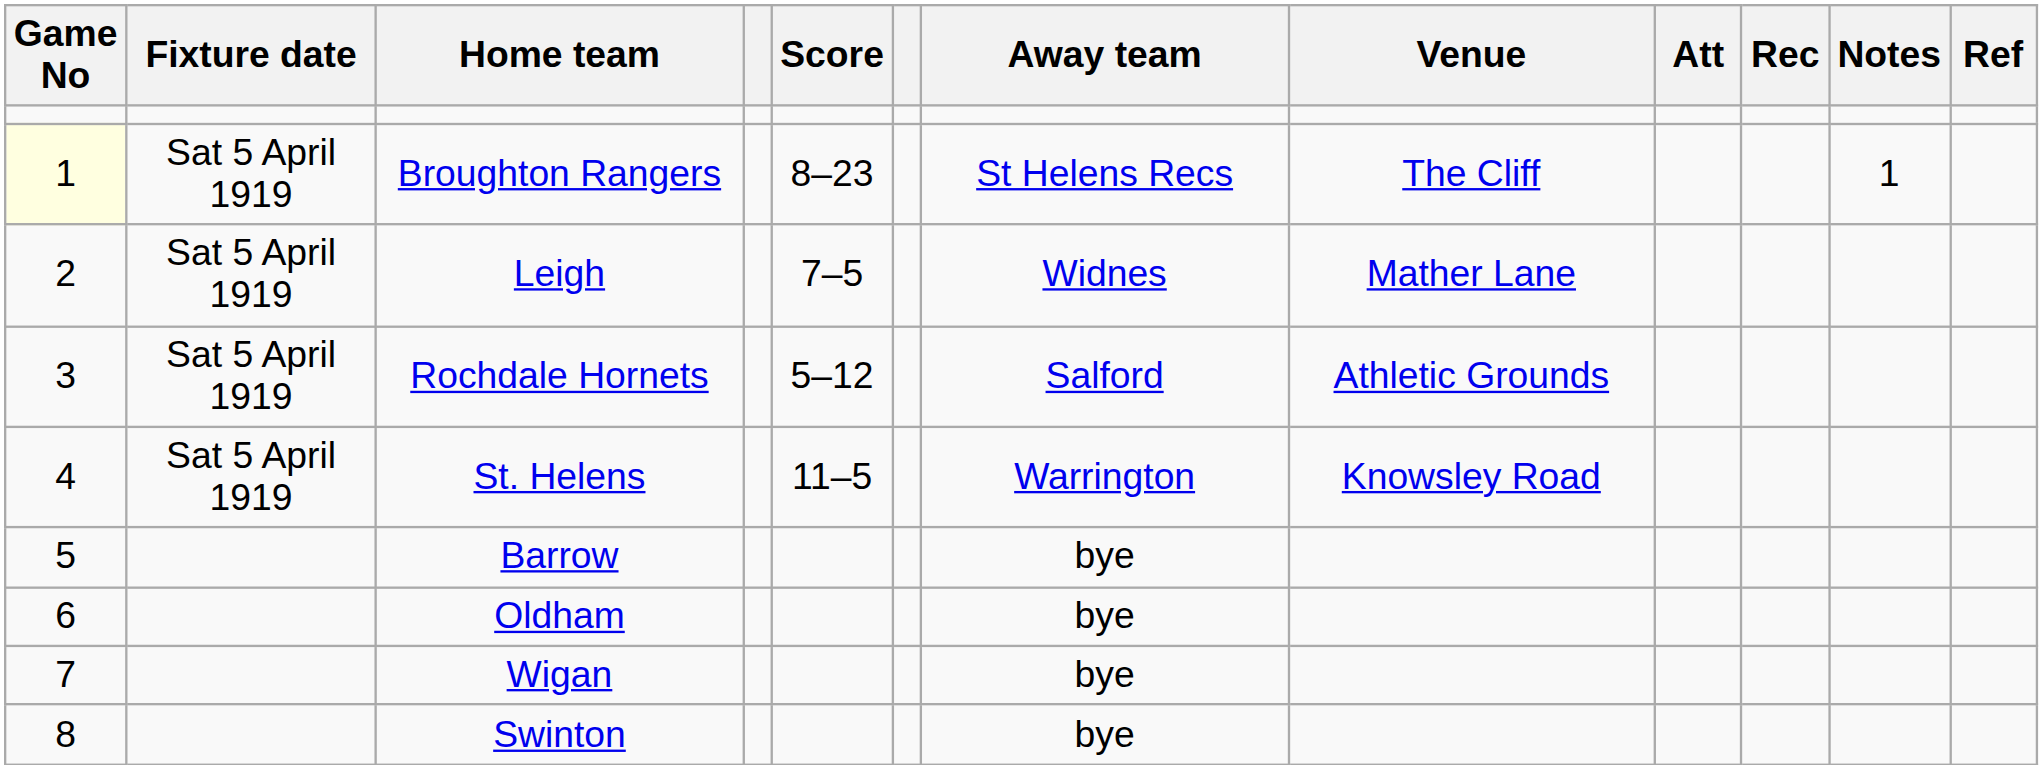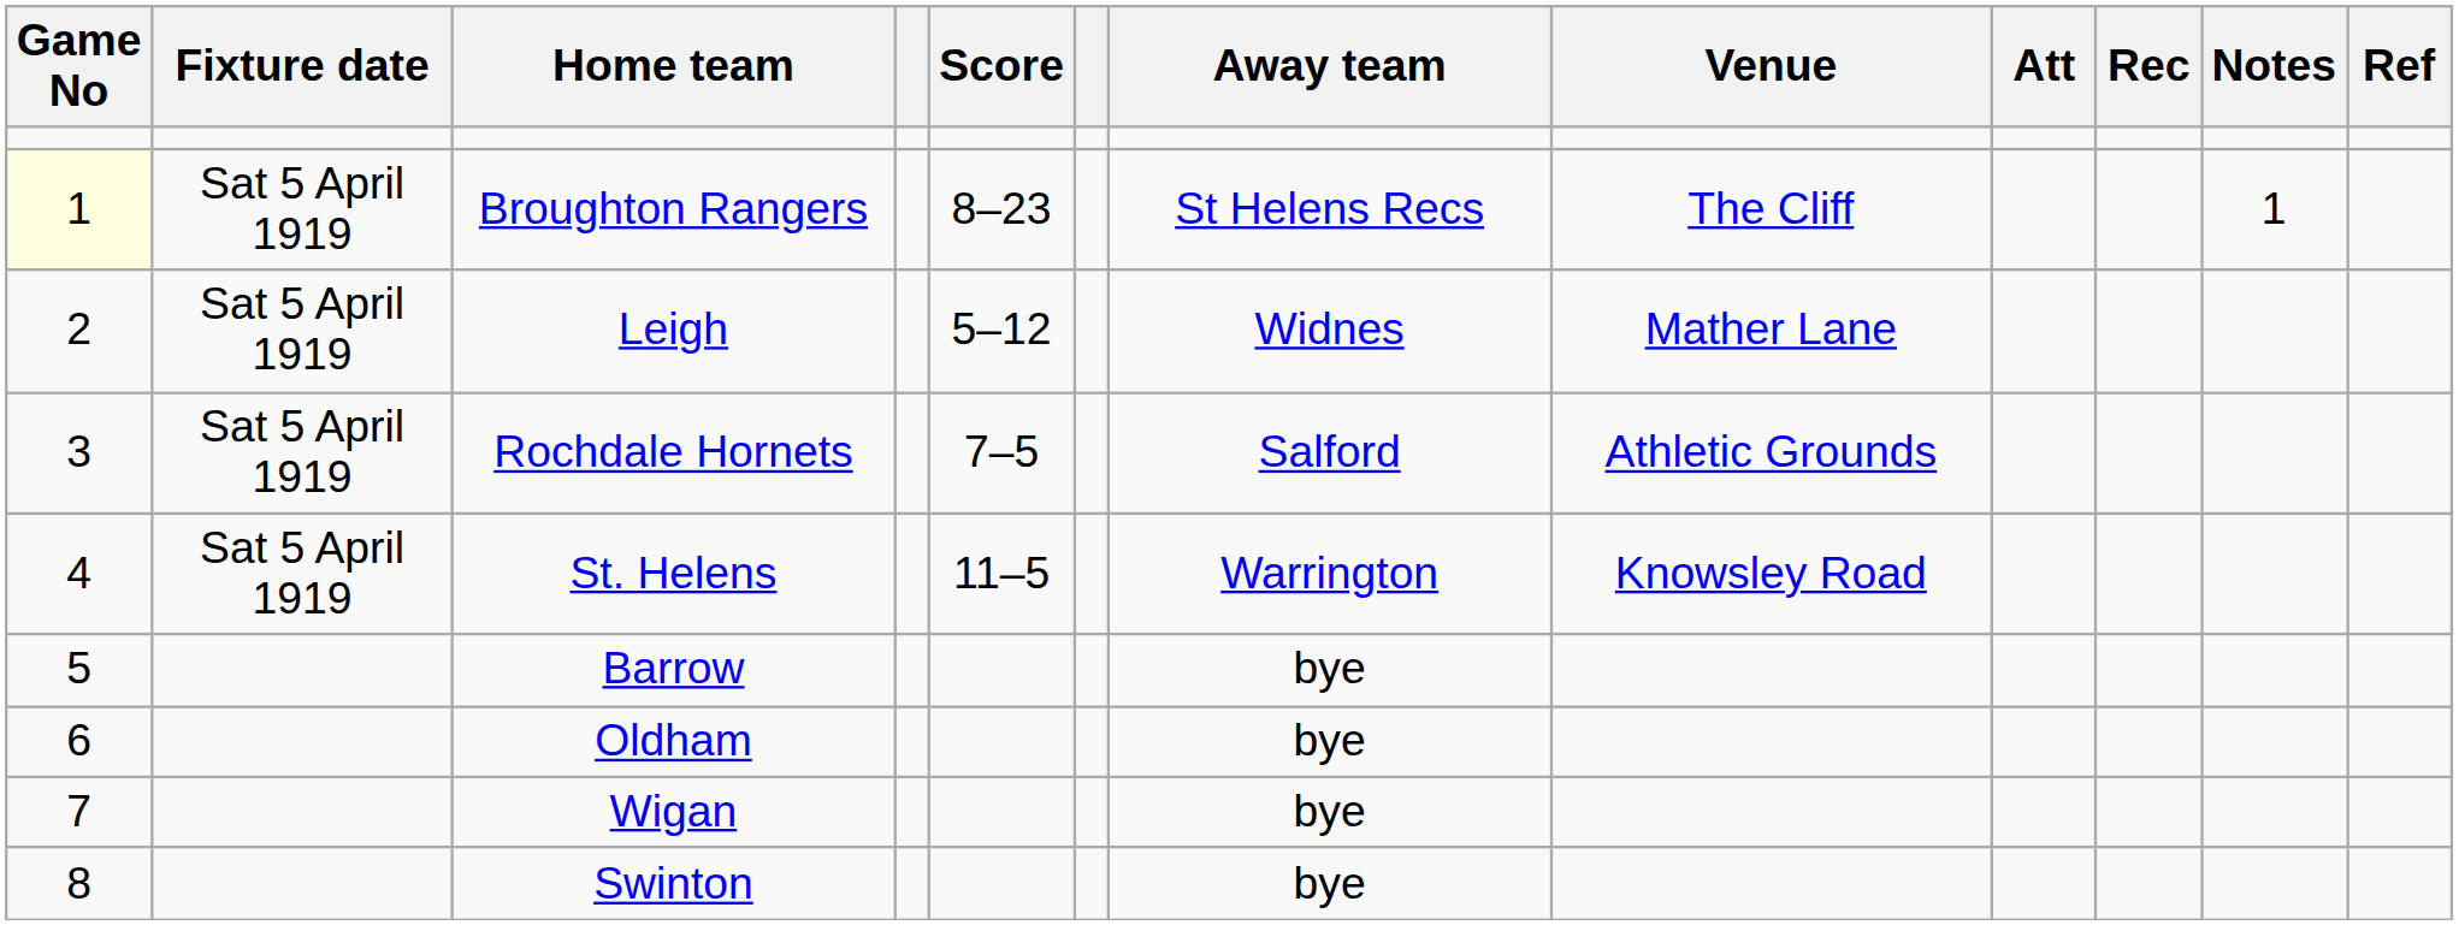 <table class="wikitable" style="text-align:center;">
 <tr>
 <th width=20 abbr="No">Game No</th>
 <th width=100 abbr="Date">Fixture date</th>
 <th width=150 abbr="Home team">Home team</th>
 <th width=5 abbr="space"></th>
 <th width=20 abbr="Score">Score</th>
 <th width=5 abbr="space"></th>
 <th width=150 abbr="Away team">Away team</th>
 <th width=150 abbr="Venue">Venue</th>
 <th width=30 abbr="Att">Att</th>
 <th width=30 abbr="Rec">Rec</th>
 <th width=20 abbr="Notes">Notes</th>
 <th width=30 abbr="Ref">Ref</th>
 </tr>
 <tr>
 <td></td>
 <td></td>
 <td></td>
 <td></td>
 <td></td>
 <td></td>
 <td></td>
 <td></td>
 <td></td>
 <td></td>
 <td></td>
 </tr>
 <tr>
 <td style="background: lightyellow;">1</td>
 <td>Sat 5 April 1919</td>
 <td><a href='#'>Broughton Rangers</a></td>
 <td></td>
 <td>8–23</td>
 <td></td>
 <td><a href='#'>St Helens Recs</a></td>
 <td><a href='#'>The Cliff</a></td>
 <td></td>
 <td></td>
 <td>1</td>
 <td></td>
 </tr>
 <tr>
 <td>2</td>
 <td>Sat 5 April 1919</td>
 <td><a href='#'>Leigh</a></td>
 <td></td>
-<td>7–5</td>
+<td>5–12</td>
 <td></td>
 <td><a href='#'>Widnes</a></td>
 <td><a href='#'>Mather Lane</a></td>
 <td></td>
 <td></td>
 <td></td>
 <td></td>
 </tr>
 <tr>
 <td>3</td>
 <td>Sat 5 April 1919</td>
 <td><a href='#'>Rochdale Hornets</a></td>
 <td></td>
-<td>5–12</td>
+<td>7–5</td>
 <td></td>
 <td><a href='#'>Salford</a></td>
 <td><a href='#'>Athletic Grounds</a></td>
 <td></td>
 <td></td>
 <td></td>
 <td></td>
 </tr>
 <tr>
 <td>4</td>
 <td>Sat 5 April 1919</td>
 <td><a href='#'>St. Helens</a></td>
 <td></td>
 <td>11–5</td>
 <td></td>
 <td><a href='#'>Warrington</a></td>
 <td><a href='#'>Knowsley Road</a></td>
 <td></td>
 <td></td>
 <td></td>
 <td></td>
 </tr>
 <tr>
 <td>5</td>
 <td></td>
 <td><a href='#'>Barrow</a></td>
 <td></td>
 <td></td>
 <td></td>
 <td>bye</td>
 <td></td>
 <td></td>
 <td></td>
 <td></td>
 <td></td>
 </tr>
 <tr>
 <td>6</td>
 <td></td>
 <td><a href='#'>Oldham</a></td>
 <td></td>
 <td></td>
 <td></td>
 <td>bye</td>
 <td></td>
 <td></td>
 <td></td>
 <td></td>
 <td></td>
 </tr>
 <tr>
 <td>7</td>
 <td></td>
 <td><a href='#'>Wigan</a></td>
 <td></td>
 <td></td>
 <td></td>
 <td>bye</td>
 <td></td>
 <td></td>
 <td></td>
 <td></td>
 <td></td>
 </tr>
 <tr>
 <td>8</td>
 <td></td>
 <td><a href='#'>Swinton</a></td>
 <td></td>
 <td></td>
 <td></td>
 <td>bye</td>
 <td></td>
 <td></td>
 <td></td>
 <td></td>
 <td></td>
 </tr>
 </table>
